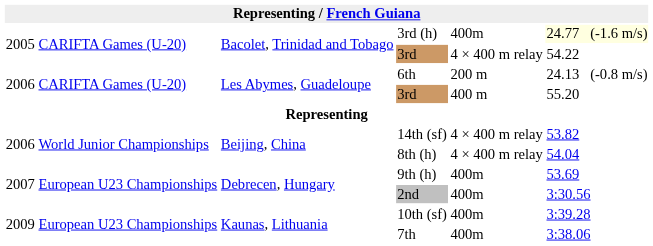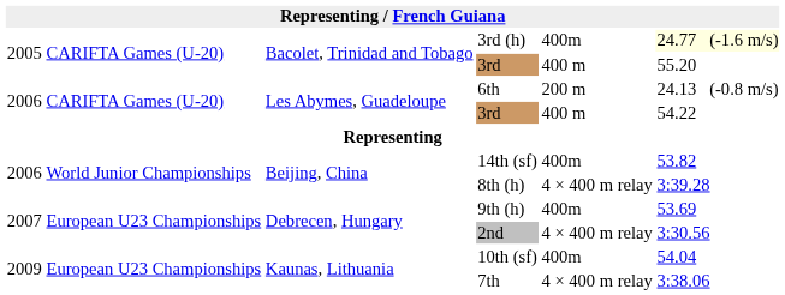 <table>
 <tr>
 <th bgcolor="#eeeeee" colspan="6">Representing / <a href='#'>French Guiana</a></th>
 </tr>
 <tr>
 <td rowspan = "2">2005</td>
 <td rowspan = "2"><a href='#'>CARIFTA Games (U-20)</a></td>
 <td rowspan = "2"><a href='#'>Bacolet</a>, <a href='#'>Trinidad and Tobago</a></td>
 <td>3rd (h)</td>
 <td>400m</td>
 <td style="background: lightyellow;">24.77   (-1.6 m/s)</td>
 </tr>
 <tr>
 <td bgcolor=cc9966>3rd</td>
-<td>4 × 400 m relay</td>
-<td>54.22</td>
+<td>400 m</td>
+<td>55.20</td>
 </tr>
 <tr>
 <td rowspan = "2">2006</td>
 <td rowspan = "2"><a href='#'>CARIFTA Games (U-20)</a></td>
 <td rowspan = "2"><a href='#'>Les Abymes</a>, <a href='#'>Guadeloupe</a></td>
 <td>6th</td>
 <td>200 m</td>
 <td>24.13   (-0.8 m/s)</td>
 </tr>
 <tr>
 <td bgcolor=cc9966>3rd</td>
 <td>400 m</td>
-<td>55.20</td>
+<td>54.22</td>
 </tr>
 <tr>
 <th colspan="6">Representing </th>
 </tr>
 <tr>
 <td rowspan=2>2006</td>
 <td rowspan=2><a href='#'>World Junior Championships</a></td>
 <td rowspan=2><a href='#'>Beijing</a>, <a href='#'>China</a></td>
 <td>14th (sf)</td>
-<td>4 × 400 m relay</td>
+<td>400m</td>
 <td><a href='#'>53.82</a></td>
 </tr>
 <tr>
 <td>8th (h)</td>
 <td>4 × 400 m relay</td>
-<td><a href='#'>54.04</a></td>
+<td><a href='#'>3:39.28</a></td>
 </tr>
 <tr>
 <td rowspan=2>2007</td>
 <td rowspan=2><a href='#'>European U23 Championships</a></td>
 <td rowspan=2><a href='#'>Debrecen</a>, <a href='#'>Hungary</a></td>
 <td>9th (h)</td>
 <td>400m</td>
 <td><a href='#'>53.69</a></td>
 </tr>
 <tr>
 <td bgcolor=silver>2nd</td>
-<td>400m</td>
+<td>4 × 400 m relay</td>
 <td><a href='#'>3:30.56</a></td>
 </tr>
 <tr>
 <td rowspan=2>2009</td>
 <td rowspan=2><a href='#'>European U23 Championships</a></td>
 <td rowspan=2><a href='#'>Kaunas</a>, <a href='#'>Lithuania</a></td>
 <td>10th (sf)</td>
 <td>400m</td>
-<td><a href='#'>3:39.28</a></td>
+<td><a href='#'>54.04</a></td>
 </tr>
 <tr>
 <td>7th</td>
-<td>400m</td>
+<td>4 × 400 m relay</td>
 <td><a href='#'>3:38.06</a></td>
 </tr>
 </table>
